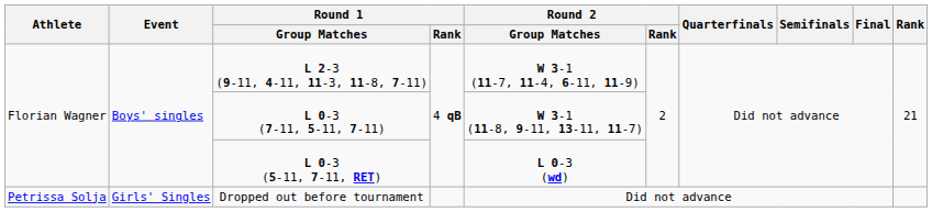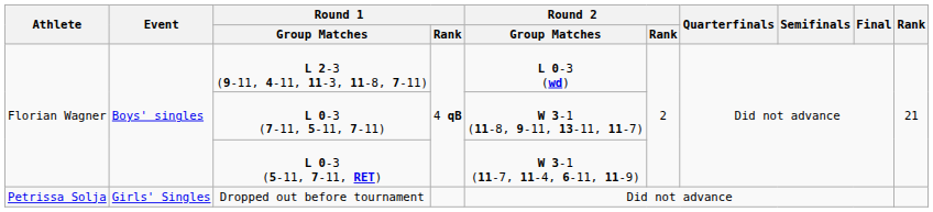 <table class="wikitable" border="1" style="font-size:90%">
 <tr>
 <th rowspan=2>Athlete</th>
 <th rowspan=2>Event</th>
 <th colspan=2>Round 1</th>
 <th colspan=2>Round 2</th>
 <th rowspan=2>Quarterfinals</th>
 <th rowspan=2>Semifinals</th>
 <th rowspan=2>Final</th>
 <th rowspan=2>Rank</th>
 </tr>
 <tr>
 <th>Group Matches</th>
 <th>Rank</th>
 <th>Group Matches</th>
 <th>Rank</th>
 </tr>
 <tr>
 <td rowspan=3>Florian Wagner</td>
 <td rowspan=3><a href='#'>Boys' singles</a></td>
 <td align=center> <br> <strong>L</strong> <strong>2</strong>-3 <br> (<strong>9</strong>-11, <strong>4</strong>-11, <strong>11</strong>-3, <strong>11</strong>-8, <strong>7</strong>-11)</td>
 <td rowspan=3 align=center>4 <strong>qB</strong></td>
-<td align=center> <br> <strong>W</strong> <strong>3</strong>-1 <br> (<strong>11</strong>-7, <strong>11</strong>-4, <strong>6</strong>-11, <strong>11</strong>-9)</td>
+<td align=center> <br> <strong>L</strong> <strong>0</strong>-3 <br> (<strong><a href='#'>wd</a></strong>)</td>
 <td rowspan=3 align=center>2</td>
 <td rowspan=3 colspan=3 align=center>Did not advance</td>
 <td rowspan=3 align=center>21</td>
 </tr>
 <tr>
 <td align=center> <br> <strong>L</strong> <strong>0</strong>-3 <br> (<strong>7</strong>-11, <strong>5</strong>-11, <strong>7</strong>-11)</td>
 <td align=center> <br> <strong>W</strong> <strong>3</strong>-1 <br> (<strong>11</strong>-8, <strong>9</strong>-11, <strong>13</strong>-11, <strong>11</strong>-7)</td>
 </tr>
 <tr>
 <td align=center> <br> <strong>L</strong> <strong>0</strong>-3 <br> (<strong>5</strong>-11, <strong>7</strong>-11, <strong><a href='#'>RET</a></strong>)</td>
-<td align=center> <br> <strong>L</strong> <strong>0</strong>-3 <br> (<strong><a href='#'>wd</a></strong>)</td>
+<td align=center> <br> <strong>W</strong> <strong>3</strong>-1 <br> (<strong>11</strong>-7, <strong>11</strong>-4, <strong>6</strong>-11, <strong>11</strong>-9)</td>
 </tr>
 <tr>
 <td rowspan=3><a href='#'>Petrissa Solja</a></td>
 <td rowspan=3><a href='#'>Girls' Singles</a></td>
 <td align=center>Dropped out before tournament</td>
 <td></td>
 <td colspan=5 align=center>Did not advance</td>
 <td rowspan=3 align=center></td>
 </tr>
 </table>
